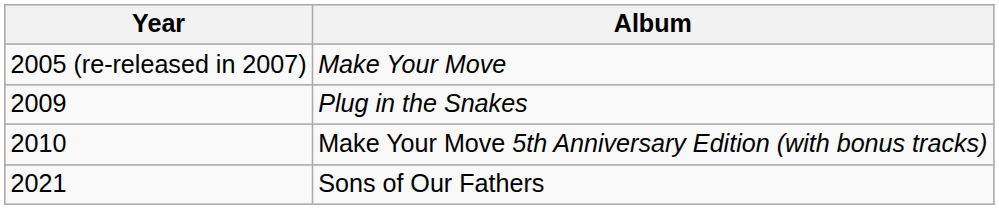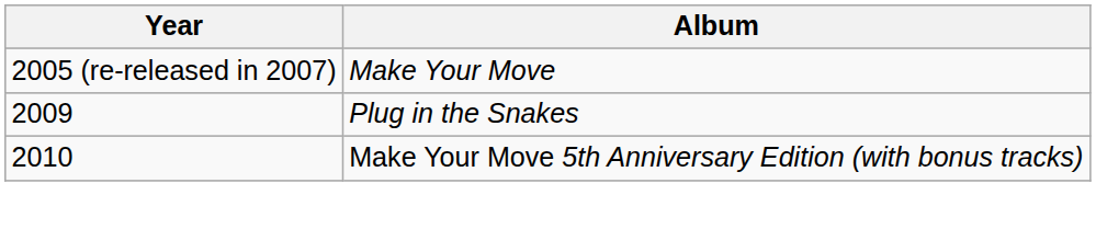 <table class="wikitable">
 <tr>
 <th>Year</th>
 <th>Album</th>
 </tr>
 <tr>
 <td>2005 (re-released in 2007)</td>
 <td><em>Make Your Move</em></td>
 </tr>
 <tr>
 <td>2009</td>
 <td><em>Plug in the Snakes</em></td>
 </tr>
 <tr>
 <td>2010</td>
 <td>Make Your Move<em> 5th Anniversary Edition (with bonus tracks)</td>
 </tr>
-<tr>
-<td>2021</td>
-<td></em>Sons of Our Fathers<em></td>
-</tr>
 </table>
